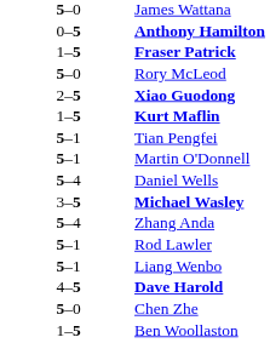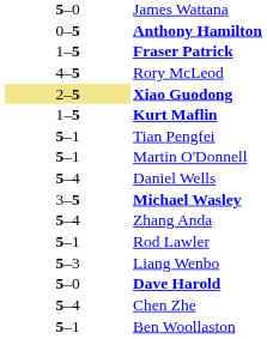 <table width="100%" cellspacing="1">
 <tr>
 <th width=45%></th>
 <th width=10%></th>
 <th width=45%></th>
 <td></td>
 </tr>
 <tr>
 <td><strong></strong></td>
 <td align=center><strong>5</strong>–0</td>
 <td> <a href='#'>James Wattana</a></td>
 </tr>
 <tr>
 <td></td>
 <td align=center>0–<strong>5</strong></td>
 <td> <strong><a href='#'>Anthony Hamilton</a></strong></td>
 </tr>
 <tr>
 <td></td>
 <td align=center>1–<strong>5</strong></td>
 <td> <strong><a href='#'>Fraser Patrick</a></strong></td>
 </tr>
 <tr>
 <td><strong></strong></td>
-<td align=center><strong>5</strong>–0</td>
+<td align=center>4–<strong>5</strong></td>
 <td> <a href='#'>Rory McLeod</a></td>
 </tr>
 <tr>
 <td></td>
-<td align=center>2–<strong>5</strong></td>
+<td align=center style="background: khaki;">2–<strong>5</strong></td>
 <td> <strong><a href='#'>Xiao Guodong</a></strong></td>
 </tr>
 <tr>
 <td></td>
 <td align=center>1–<strong>5</strong></td>
 <td> <strong><a href='#'>Kurt Maflin</a></strong></td>
 </tr>
 <tr>
 <td><strong></strong></td>
 <td align=center><strong>5</strong>–1</td>
 <td> <a href='#'>Tian Pengfei</a></td>
 </tr>
 <tr>
 <td><strong></strong></td>
 <td align=center><strong>5</strong>–1</td>
 <td> <a href='#'>Martin O'Donnell</a></td>
 </tr>
 <tr>
 <td><strong></strong></td>
 <td align=center><strong>5</strong>–4</td>
 <td> <a href='#'>Daniel Wells</a></td>
 </tr>
 <tr>
 <td></td>
 <td align=center>3–<strong>5</strong></td>
 <td> <strong><a href='#'>Michael Wasley</a></strong></td>
 </tr>
 <tr>
 <td><strong></strong></td>
 <td align=center><strong>5</strong>–4</td>
 <td> <a href='#'>Zhang Anda</a></td>
 </tr>
 <tr>
 <td><strong></strong></td>
 <td align=center><strong>5</strong>–1</td>
 <td> <a href='#'>Rod Lawler</a></td>
 </tr>
 <tr>
 <td><strong></strong></td>
-<td align=center><strong>5</strong>–1</td>
+<td align=center><strong>5</strong>–3</td>
 <td> <a href='#'>Liang Wenbo</a></td>
 </tr>
 <tr>
 <td></td>
-<td align=center>4–<strong>5</strong></td>
+<td align=center><strong>5</strong>–0</td>
 <td> <strong><a href='#'>Dave Harold</a></strong></td>
 </tr>
 <tr>
 <td><strong></strong></td>
-<td align=center><strong>5</strong>–0</td>
+<td align=center><strong>5</strong>–4</td>
 <td> <a href='#'>Chen Zhe</a></td>
 </tr>
 <tr>
 <td><strong></strong></td>
-<td align=center>1–<strong>5</strong></td>
+<td align=center><strong>5</strong>–1</td>
 <td> <a href='#'>Ben Woollaston</a></td>
 </tr>
 </table>
